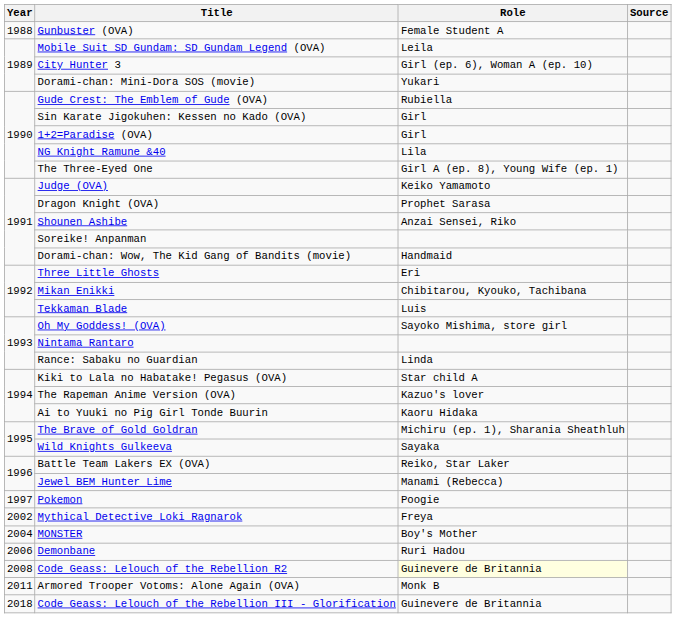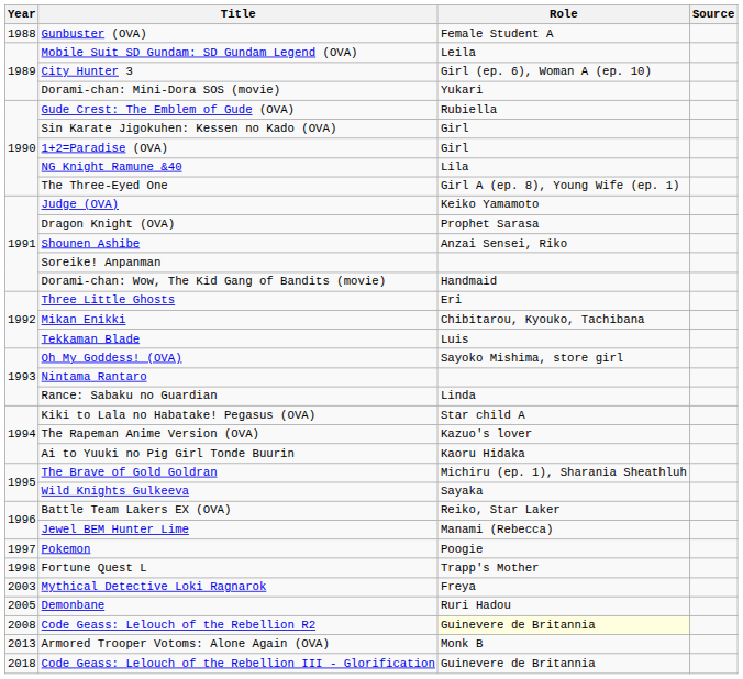 <table class="wikitable">
 <tr>
 <th>Year</th>
 <th>Title</th>
 <th>Role</th>
 <th>Source</th>
 </tr>
 <tr>
 <td>1988</td>
 <td><a href='#'>Gunbuster</a> (OVA)</td>
 <td>Female Student A</td>
 <td></td>
 </tr>
 <tr>
 <td rowspan="3">1989</td>
 <td><a href='#'>Mobile Suit SD Gundam: SD Gundam Legend</a> (OVA)</td>
 <td>Leila</td>
 <td></td>
 </tr>
 <tr>
 <td><a href='#'>City Hunter</a> 3</td>
 <td>Girl (ep. 6), Woman A (ep. 10)</td>
 <td></td>
 </tr>
 <tr>
 <td>Dorami-chan: Mini-Dora SOS (movie)</td>
 <td>Yukari</td>
 <td></td>
 </tr>
 <tr>
 <td rowspan="5">1990</td>
 <td><a href='#'>Gude Crest: The Emblem of Gude</a> (OVA)</td>
 <td>Rubiella</td>
 <td></td>
 </tr>
 <tr>
 <td>Sin Karate Jigokuhen: Kessen no Kado (OVA)</td>
 <td>Girl</td>
 <td></td>
 </tr>
 <tr>
 <td><a href='#'>1+2=Paradise</a> (OVA)</td>
 <td>Girl</td>
 <td></td>
 </tr>
 <tr>
 <td><a href='#'>NG Knight Ramune &40</a></td>
 <td>Lila</td>
 <td></td>
 </tr>
 <tr>
 <td>The Three-Eyed One</td>
 <td>Girl A (ep. 8), Young Wife (ep. 1)</td>
 <td></td>
 </tr>
 <tr>
 <td rowspan="5">1991</td>
 <td><a href='#'>Judge (OVA)</a></td>
 <td>Keiko Yamamoto</td>
 <td></td>
 </tr>
 <tr>
 <td>Dragon Knight (OVA)</td>
 <td>Prophet Sarasa</td>
 <td></td>
 </tr>
 <tr>
 <td><a href='#'>Shounen Ashibe</a></td>
 <td>Anzai Sensei, Riko</td>
 <td></td>
 </tr>
 <tr>
 <td>Soreike! Anpanman</td>
 <td></td>
 <td></td>
 </tr>
 <tr>
 <td>Dorami-chan: Wow, The Kid Gang of Bandits (movie)</td>
 <td>Handmaid</td>
 <td></td>
 </tr>
 <tr>
 <td rowspan="3">1992</td>
 <td><a href='#'>Three Little Ghosts</a></td>
 <td>Eri</td>
 <td></td>
 </tr>
 <tr>
 <td><a href='#'>Mikan Enikki</a></td>
 <td>Chibitarou, Kyouko, Tachibana</td>
 <td></td>
 </tr>
 <tr>
 <td><a href='#'>Tekkaman Blade</a></td>
 <td>Luis</td>
 <td></td>
 </tr>
 <tr>
 <td rowspan="3">1993</td>
 <td><a href='#'>Oh My Goddess! (OVA)</a></td>
 <td>Sayoko Mishima, store girl</td>
 <td></td>
 </tr>
 <tr>
 <td><a href='#'>Nintama Rantaro</a></td>
 <td></td>
 <td></td>
 </tr>
 <tr>
 <td>Rance: Sabaku no Guardian</td>
 <td>Linda</td>
 <td></td>
 </tr>
 <tr>
 <td rowspan="3">1994</td>
 <td>Kiki to Lala no Habatake! Pegasus (OVA)</td>
 <td>Star child A</td>
 <td></td>
 </tr>
 <tr>
 <td>The Rapeman Anime Version (OVA)</td>
 <td>Kazuo's lover</td>
 <td></td>
 </tr>
 <tr>
 <td>Ai to Yuuki no Pig Girl Tonde Buurin</td>
 <td>Kaoru Hidaka</td>
 <td></td>
 </tr>
 <tr>
 <td rowspan="2">1995</td>
 <td><a href='#'>The Brave of Gold Goldran</a></td>
 <td>Michiru (ep. 1), Sharania Sheathluh</td>
 <td></td>
 </tr>
 <tr>
 <td><a href='#'>Wild Knights Gulkeeva</a></td>
 <td>Sayaka</td>
 <td></td>
 </tr>
 <tr>
 <td rowspan="2">1996</td>
 <td>Battle Team Lakers EX (OVA)</td>
 <td>Reiko, Star Laker</td>
 <td></td>
 </tr>
 <tr>
 <td><a href='#'>Jewel BEM Hunter Lime</a></td>
 <td>Manami (Rebecca)</td>
 <td></td>
 </tr>
 <tr>
 <td>1997</td>
 <td><a href='#'>Pokemon</a></td>
 <td>Poogie</td>
 <td></td>
 </tr>
 <tr>
-<td>2002</td>
+<td>1998</td>
+<td>Fortune Quest L</td>
+<td>Trapp's Mother</td>
+<td></td>
+</tr>
+<tr>
+<td>2003</td>
 <td><a href='#'>Mythical Detective Loki Ragnarok</a></td>
 <td>Freya</td>
 <td></td>
 </tr>
 <tr>
-<td>2004</td>
-<td><a href='#'>MONSTER</a></td>
-<td>Boy's Mother</td>
-<td></td>
-</tr>
-<tr>
-<td>2006</td>
+<td>2005</td>
 <td><a href='#'>Demonbane</a></td>
 <td>Ruri Hadou</td>
 <td></td>
 </tr>
 <tr>
 <td>2008</td>
 <td><a href='#'>Code Geass: Lelouch of the Rebellion R2</a></td>
 <td style="background: lightyellow;">Guinevere de Britannia</td>
 <td></td>
 </tr>
 <tr>
-<td>2011</td>
+<td>2013</td>
 <td>Armored Trooper Votoms: Alone Again (OVA)</td>
 <td>Monk B</td>
 <td></td>
 </tr>
 <tr>
 <td>2018</td>
 <td><a href='#'>Code Geass: Lelouch of the Rebellion III - Glorification</a></td>
 <td>Guinevere de Britannia</td>
 <td></td>
 </tr>
 </table>
